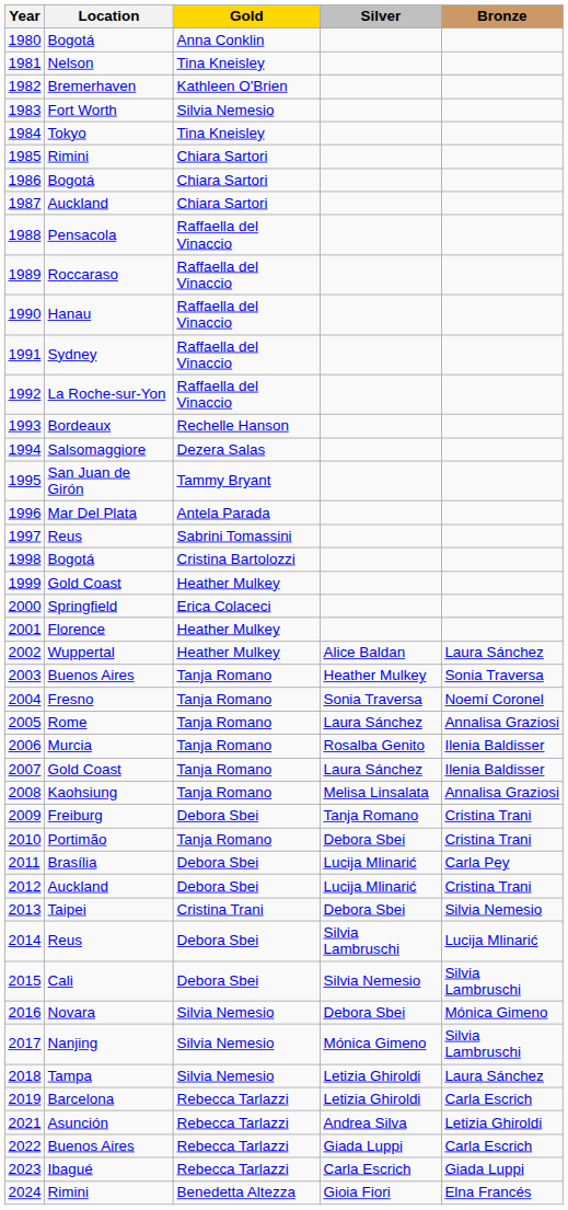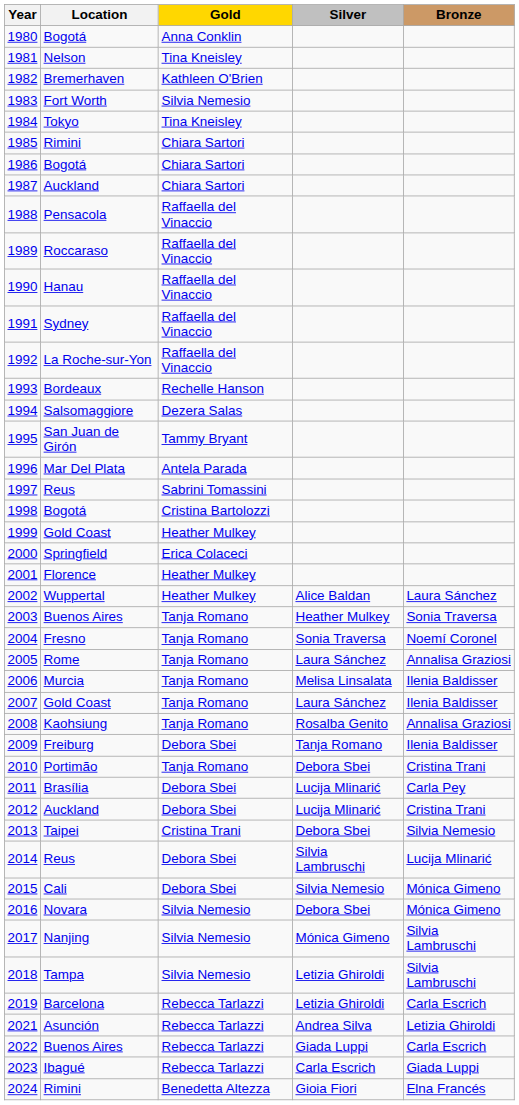 <table class="wikitable">
 <tr>
 <th>Year</th>
 <th>Location</th>
 <th style="background-color:gold;">Gold</th>
 <th style="background-color:silver;">Silver</th>
 <th style="background-color:#cc9966;">Bronze</th>
 </tr>
 <tr>
 <td><a href='#'>1980</a></td>
 <td> <a href='#'>Bogotá</a></td>
 <td> <a href='#'>Anna Conklin</a></td>
 <td></td>
 <td></td>
 </tr>
 <tr>
 <td><a href='#'>1981</a></td>
 <td> <a href='#'>Nelson</a></td>
 <td> <a href='#'>Tina Kneisley</a></td>
 <td></td>
 <td></td>
 </tr>
 <tr>
 <td><a href='#'>1982</a></td>
 <td> <a href='#'>Bremerhaven</a></td>
 <td> <a href='#'>Kathleen O'Brien</a></td>
 <td></td>
 <td></td>
 </tr>
 <tr>
 <td><a href='#'>1983</a></td>
 <td> <a href='#'>Fort Worth</a></td>
 <td> <a href='#'>Silvia Nemesio</a></td>
 <td></td>
 <td></td>
 </tr>
 <tr>
 <td><a href='#'>1984</a></td>
 <td> <a href='#'>Tokyo</a></td>
 <td> <a href='#'>Tina Kneisley</a></td>
 <td></td>
 <td></td>
 </tr>
 <tr>
 <td><a href='#'>1985</a></td>
 <td> <a href='#'>Rimini</a></td>
 <td> <a href='#'>Chiara Sartori</a></td>
 <td></td>
 <td></td>
 </tr>
 <tr>
 <td><a href='#'>1986</a></td>
 <td> <a href='#'>Bogotá</a></td>
 <td> <a href='#'>Chiara Sartori</a></td>
 <td></td>
 <td></td>
 </tr>
 <tr>
 <td><a href='#'>1987</a></td>
 <td> <a href='#'>Auckland</a></td>
 <td> <a href='#'>Chiara Sartori</a></td>
 <td></td>
 <td></td>
 </tr>
 <tr>
 <td><a href='#'>1988</a></td>
 <td> <a href='#'>Pensacola</a></td>
 <td> <a href='#'>Raffaella del Vinaccio</a></td>
 <td></td>
 <td></td>
 </tr>
 <tr>
 <td><a href='#'>1989</a></td>
 <td> <a href='#'>Roccaraso</a></td>
 <td> <a href='#'>Raffaella del Vinaccio</a></td>
 <td></td>
 <td></td>
 </tr>
 <tr>
 <td><a href='#'>1990</a></td>
 <td> <a href='#'>Hanau</a></td>
 <td> <a href='#'>Raffaella del Vinaccio</a></td>
 <td></td>
 <td></td>
 </tr>
 <tr>
 <td><a href='#'>1991</a></td>
 <td> <a href='#'>Sydney</a></td>
 <td> <a href='#'>Raffaella del Vinaccio</a></td>
 <td></td>
 <td></td>
 </tr>
 <tr>
 <td><a href='#'>1992</a></td>
 <td> <a href='#'>La Roche-sur-Yon</a></td>
 <td> <a href='#'>Raffaella del Vinaccio</a></td>
 <td></td>
 <td></td>
 </tr>
 <tr>
 <td><a href='#'>1993</a></td>
 <td> <a href='#'>Bordeaux</a></td>
 <td> <a href='#'>Rechelle Hanson</a></td>
 <td></td>
 <td></td>
 </tr>
 <tr>
 <td><a href='#'>1994</a></td>
 <td> <a href='#'>Salsomaggiore</a></td>
 <td> <a href='#'>Dezera Salas</a></td>
 <td></td>
 <td></td>
 </tr>
 <tr>
 <td><a href='#'>1995</a></td>
 <td> <a href='#'>San Juan de Girón</a></td>
 <td> <a href='#'>Tammy Bryant</a></td>
 <td></td>
 <td></td>
 </tr>
 <tr>
 <td><a href='#'>1996</a></td>
 <td> <a href='#'>Mar Del Plata</a></td>
 <td> <a href='#'>Antela Parada</a></td>
 <td></td>
 <td></td>
 </tr>
 <tr>
 <td><a href='#'>1997</a></td>
 <td> <a href='#'>Reus</a></td>
 <td> <a href='#'>Sabrini Tomassini</a></td>
 <td></td>
 <td></td>
 </tr>
 <tr>
 <td><a href='#'>1998</a></td>
 <td> <a href='#'>Bogotá</a></td>
 <td> <a href='#'>Cristina Bartolozzi</a></td>
 <td></td>
 <td></td>
 </tr>
 <tr>
 <td><a href='#'>1999</a></td>
 <td> <a href='#'>Gold Coast</a></td>
 <td> <a href='#'>Heather Mulkey</a></td>
 <td></td>
 <td></td>
 </tr>
 <tr>
 <td><a href='#'>2000</a></td>
 <td> <a href='#'>Springfield</a></td>
 <td> <a href='#'>Erica Colaceci</a></td>
 <td></td>
 <td></td>
 </tr>
 <tr>
 <td><a href='#'>2001</a></td>
 <td> <a href='#'>Florence</a></td>
 <td> <a href='#'>Heather Mulkey</a></td>
 <td></td>
 <td></td>
 </tr>
 <tr>
 <td><a href='#'>2002</a></td>
 <td> <a href='#'>Wuppertal</a></td>
 <td> <a href='#'>Heather Mulkey</a></td>
 <td> <a href='#'>Alice Baldan</a></td>
 <td> <a href='#'>Laura Sánchez</a></td>
 </tr>
 <tr>
 <td><a href='#'>2003</a></td>
 <td> <a href='#'>Buenos Aires</a></td>
 <td> <a href='#'>Tanja Romano</a></td>
 <td> <a href='#'>Heather Mulkey</a></td>
 <td> <a href='#'>Sonia Traversa</a></td>
 </tr>
 <tr>
 <td><a href='#'>2004</a></td>
 <td> <a href='#'>Fresno</a></td>
 <td> <a href='#'>Tanja Romano</a></td>
 <td> <a href='#'>Sonia Traversa</a></td>
 <td> <a href='#'>Noemí Coronel</a></td>
 </tr>
 <tr>
 <td><a href='#'>2005</a></td>
 <td> <a href='#'>Rome</a></td>
 <td> <a href='#'>Tanja Romano</a></td>
 <td> <a href='#'>Laura Sánchez</a></td>
 <td> <a href='#'>Annalisa Graziosi</a></td>
 </tr>
 <tr>
 <td><a href='#'>2006</a></td>
 <td> <a href='#'>Murcia</a></td>
 <td> <a href='#'>Tanja Romano</a></td>
-<td> <a href='#'>Rosalba Genito</a></td>
+<td> <a href='#'>Melisa Linsalata</a></td>
 <td> <a href='#'>Ilenia Baldisser</a></td>
 </tr>
 <tr>
 <td><a href='#'>2007</a></td>
 <td> <a href='#'>Gold Coast</a></td>
 <td> <a href='#'>Tanja Romano</a></td>
 <td> <a href='#'>Laura Sánchez</a></td>
 <td> <a href='#'>Ilenia Baldisser</a></td>
 </tr>
 <tr>
 <td><a href='#'>2008</a></td>
 <td> <a href='#'>Kaohsiung</a></td>
 <td> <a href='#'>Tanja Romano</a></td>
-<td> <a href='#'>Melisa Linsalata</a></td>
+<td> <a href='#'>Rosalba Genito</a></td>
 <td> <a href='#'>Annalisa Graziosi</a></td>
 </tr>
 <tr>
 <td><a href='#'>2009</a></td>
 <td> <a href='#'>Freiburg</a></td>
 <td> <a href='#'>Debora Sbei</a></td>
 <td> <a href='#'>Tanja Romano</a></td>
-<td> <a href='#'>Cristina Trani</a></td>
+<td> <a href='#'>Ilenia Baldisser</a></td>
 </tr>
 <tr>
 <td><a href='#'>2010</a></td>
 <td> <a href='#'>Portimão</a></td>
 <td> <a href='#'>Tanja Romano</a></td>
 <td> <a href='#'>Debora Sbei</a></td>
 <td> <a href='#'>Cristina Trani</a></td>
 </tr>
 <tr>
 <td><a href='#'>2011</a></td>
 <td> <a href='#'>Brasília</a></td>
 <td> <a href='#'>Debora Sbei</a></td>
 <td> <a href='#'>Lucija Mlinarić</a></td>
 <td> <a href='#'>Carla Pey</a></td>
 </tr>
 <tr>
 <td><a href='#'>2012</a></td>
 <td> <a href='#'>Auckland</a></td>
 <td> <a href='#'>Debora Sbei</a></td>
 <td> <a href='#'>Lucija Mlinarić</a></td>
 <td> <a href='#'>Cristina Trani</a></td>
 </tr>
 <tr>
 <td><a href='#'>2013</a></td>
 <td> <a href='#'>Taipei</a></td>
 <td> <a href='#'>Cristina Trani</a></td>
 <td> <a href='#'>Debora Sbei</a></td>
 <td> <a href='#'>Silvia Nemesio</a></td>
 </tr>
 <tr>
 <td><a href='#'>2014</a></td>
 <td> <a href='#'>Reus</a></td>
 <td> <a href='#'>Debora Sbei</a></td>
 <td> <a href='#'>Silvia Lambruschi</a></td>
 <td> <a href='#'>Lucija Mlinarić</a></td>
 </tr>
 <tr>
 <td><a href='#'>2015</a></td>
 <td> <a href='#'>Cali</a></td>
 <td> <a href='#'>Debora Sbei</a></td>
 <td> <a href='#'>Silvia Nemesio</a></td>
-<td> <a href='#'>Silvia Lambruschi</a></td>
+<td> <a href='#'>Mónica Gimeno</a></td>
 </tr>
 <tr>
 <td><a href='#'>2016</a></td>
 <td> <a href='#'>Novara</a></td>
 <td> <a href='#'>Silvia Nemesio</a></td>
 <td> <a href='#'>Debora Sbei</a></td>
 <td> <a href='#'>Mónica Gimeno</a></td>
 </tr>
 <tr>
 <td><a href='#'>2017</a></td>
 <td> <a href='#'>Nanjing</a></td>
 <td> <a href='#'>Silvia Nemesio</a></td>
 <td> <a href='#'>Mónica Gimeno</a></td>
 <td> <a href='#'>Silvia Lambruschi</a></td>
 </tr>
 <tr>
 <td><a href='#'>2018</a></td>
 <td> <a href='#'>Tampa</a></td>
 <td> <a href='#'>Silvia Nemesio</a></td>
 <td> <a href='#'>Letizia Ghiroldi</a></td>
-<td> <a href='#'>Laura Sánchez</a></td>
+<td> <a href='#'>Silvia Lambruschi</a></td>
 </tr>
 <tr>
 <td><a href='#'>2019</a></td>
 <td> <a href='#'>Barcelona</a></td>
 <td> <a href='#'>Rebecca Tarlazzi</a></td>
 <td> <a href='#'>Letizia Ghiroldi</a></td>
 <td> <a href='#'>Carla Escrich</a></td>
 </tr>
 <tr>
 <td><a href='#'>2021</a></td>
 <td> <a href='#'>Asunción</a></td>
 <td> <a href='#'>Rebecca Tarlazzi</a></td>
 <td> <a href='#'>Andrea Silva</a></td>
 <td> <a href='#'>Letizia Ghiroldi</a></td>
 </tr>
 <tr>
 <td><a href='#'>2022</a></td>
 <td> <a href='#'>Buenos Aires</a></td>
 <td> <a href='#'>Rebecca Tarlazzi</a></td>
 <td> <a href='#'>Giada Luppi</a></td>
 <td> <a href='#'>Carla Escrich</a></td>
 </tr>
 <tr>
 <td><a href='#'>2023</a></td>
 <td> <a href='#'>Ibagué</a></td>
 <td> <a href='#'>Rebecca Tarlazzi</a></td>
 <td> <a href='#'>Carla Escrich</a></td>
 <td> <a href='#'>Giada Luppi</a></td>
 </tr>
 <tr>
 <td><a href='#'>2024</a></td>
 <td> <a href='#'>Rimini</a></td>
 <td> <a href='#'>Benedetta Altezza</a></td>
 <td> <a href='#'>Gioia Fiori</a></td>
 <td> <a href='#'>Elna Francés</a></td>
 </tr>
 </table>
